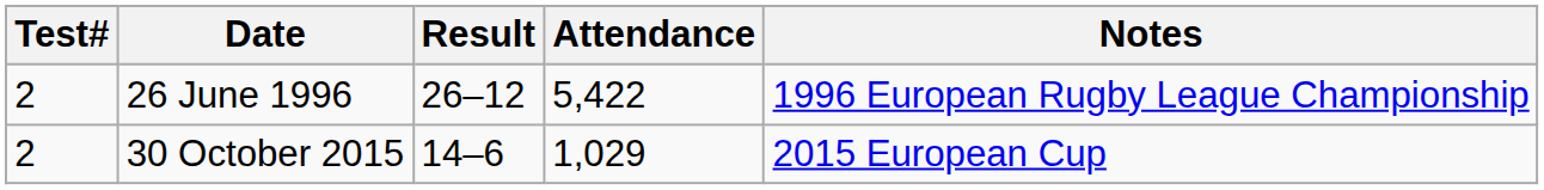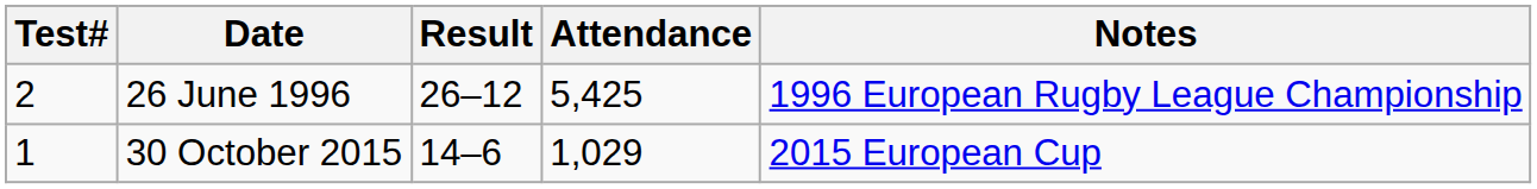 <table class="wikitable">
 <tr>
 <th>Test#</th>
 <th>Date</th>
 <th>Result</th>
 <th>Attendance</th>
 <th>Notes</th>
 </tr>
 <tr>
 <td>2</td>
 <td>26 June 1996</td>
 <td> 26–12 </td>
-<td>5,422</td>
+<td>5,425</td>
 <td><a href='#'>1996 European Rugby League Championship</a></td>
 </tr>
 <tr>
-<td>2</td>
+<td>1</td>
 <td>30 October 2015</td>
 <td> 14–6 </td>
 <td>1,029</td>
 <td><a href='#'>2015 European Cup</a></td>
 </tr>
 </table>
